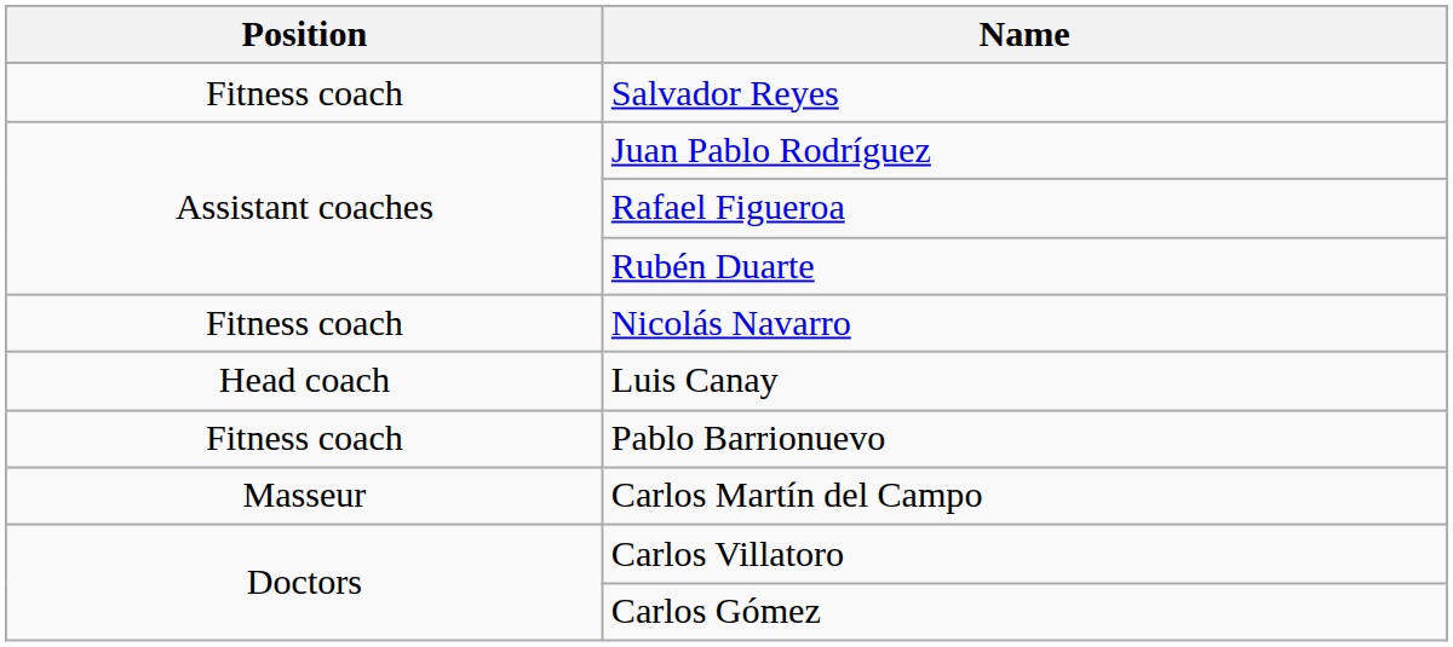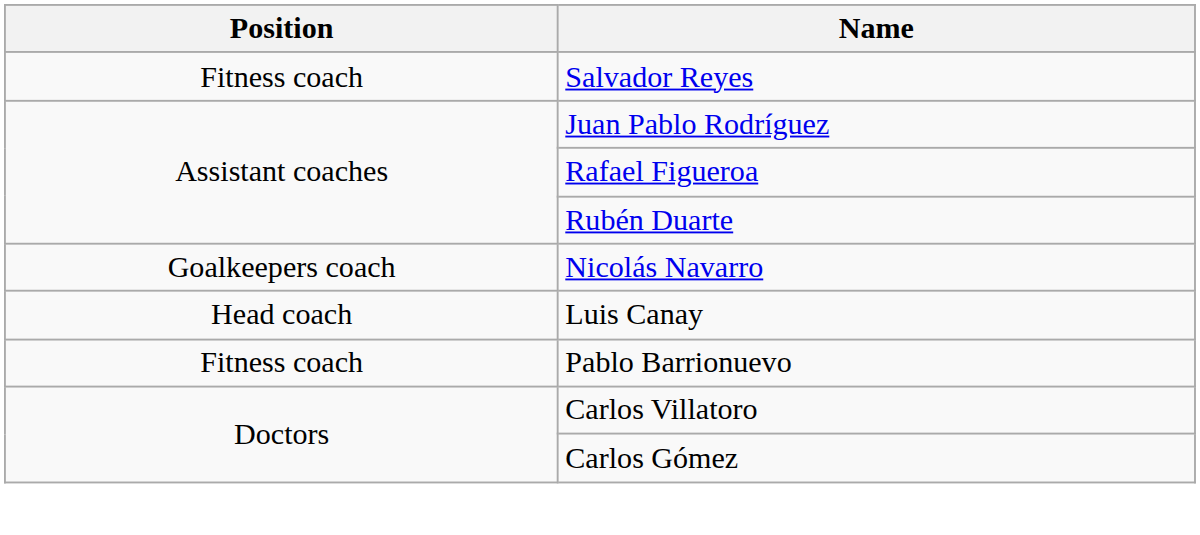 <table class="wikitable" style="text-align:center; font-size:100%; width:40%">
 <tr>
 <th>Position</th>
 <th>Name</th>
 </tr>
 <tr>
 <td>Fitness coach</td>
 <td align=left> <a href='#'>Salvador Reyes</a></td>
 </tr>
 <tr>
 <td rowspan=3>Assistant coaches</td>
 <td align=left> <a href='#'>Juan Pablo Rodríguez</a></td>
 </tr>
 <tr>
 <td align=left> <a href='#'>Rafael Figueroa</a></td>
 </tr>
 <tr>
 <td align=left> <a href='#'>Rubén Duarte</a></td>
 </tr>
 <tr>
-<td>Fitness coach</td>
+<td>Goalkeepers coach</td>
 <td align=left> <a href='#'>Nicolás Navarro</a></td>
 </tr>
 <tr>
 <td>Head coach</td>
 <td align=left> Luis Canay</td>
 </tr>
 <tr>
 <td>Fitness coach</td>
 <td align=left> Pablo Barrionuevo</td>
 </tr>
 <tr>
-<td>Masseur</td>
-<td align=left> Carlos Martín del Campo</td>
-</tr>
-<tr>
 <td rowspan=2>Doctors</td>
 <td align=left> Carlos Villatoro</td>
 </tr>
 <tr>
 <td align=left> Carlos Gómez</td>
 </tr>
 </table>
